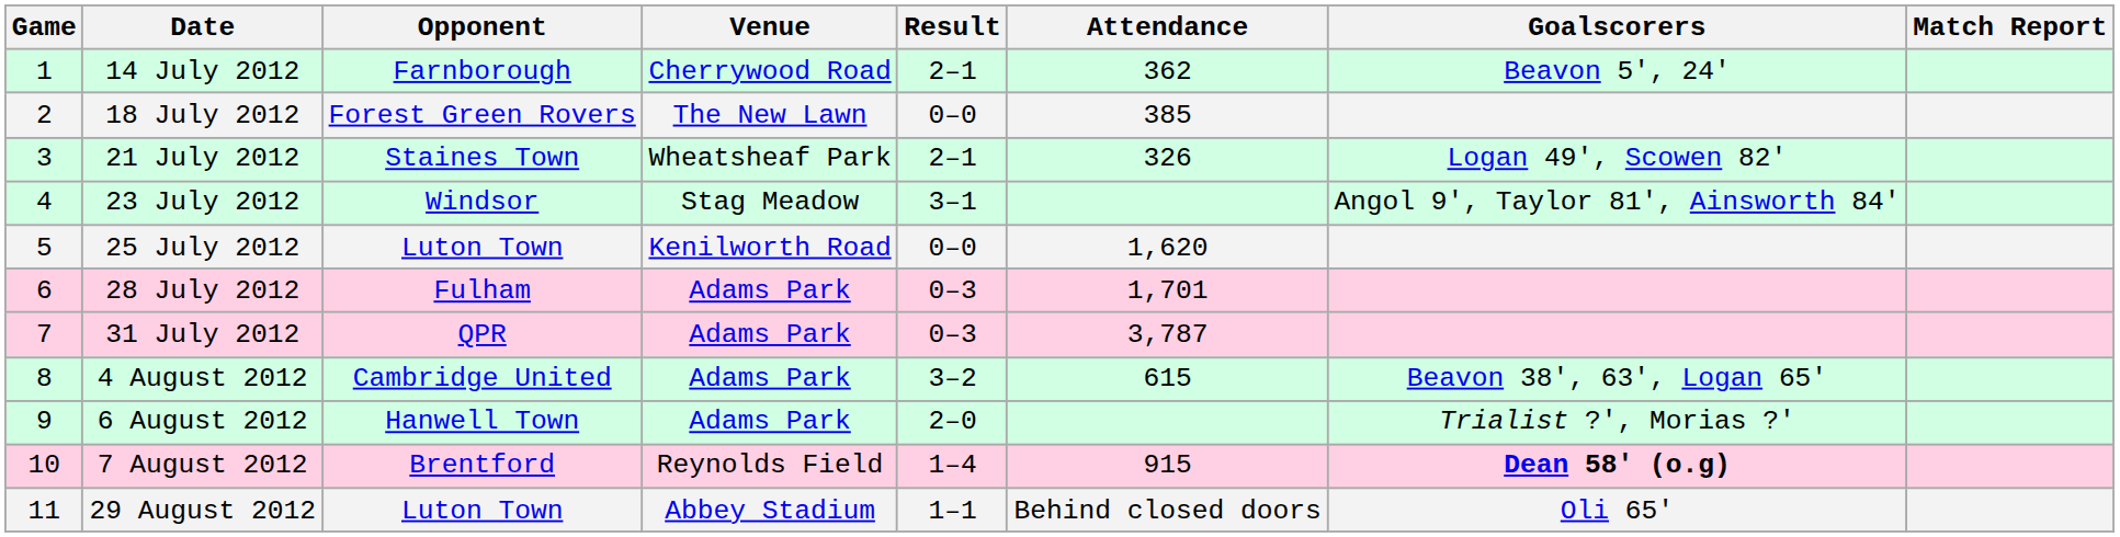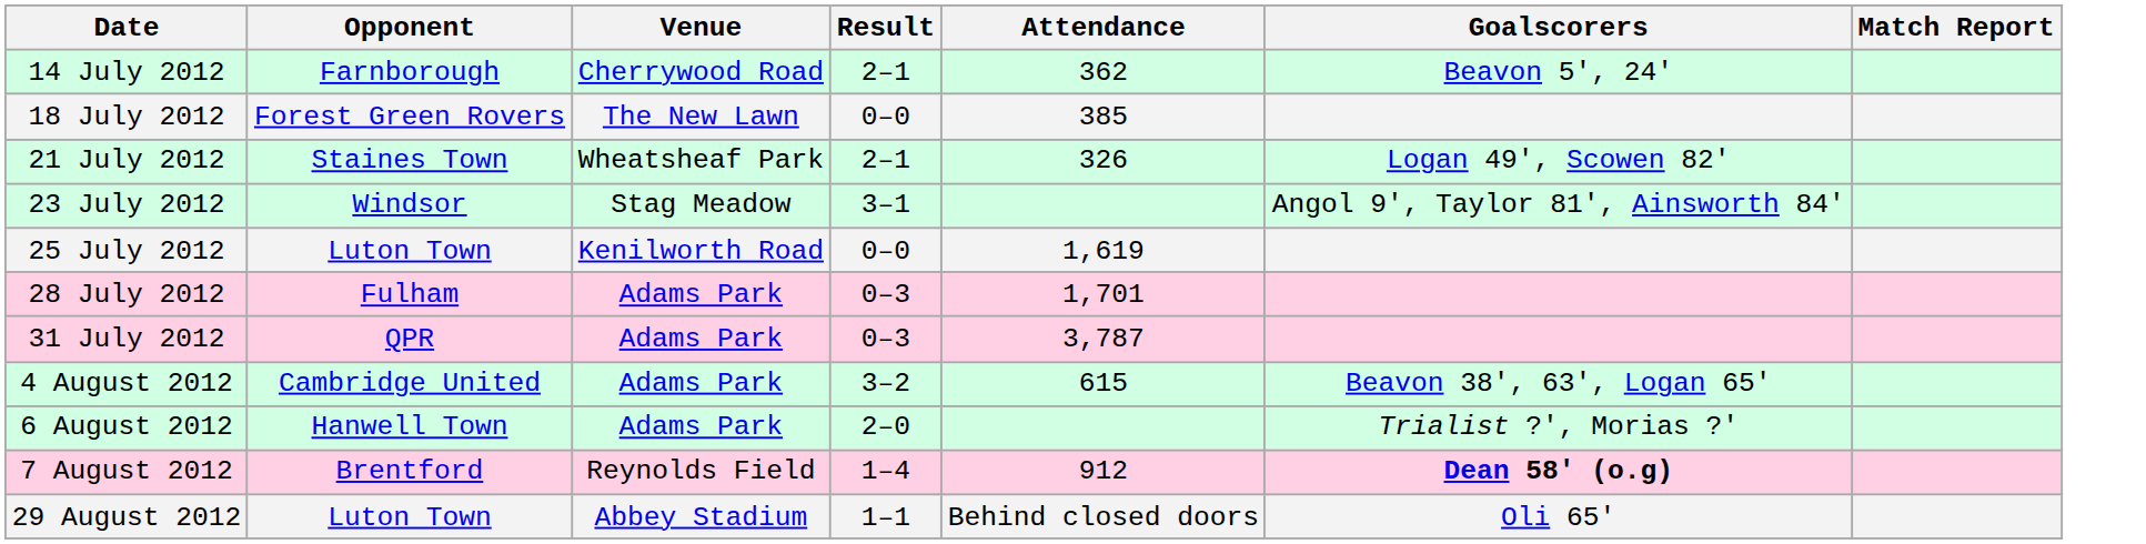 <table class="wikitable" style="text-align:center;">
 <tr>
-<th>Game</th>
 <th>Date</th>
 <th>Opponent</th>
 <th>Venue</th>
 <th>Result</th>
 <th>Attendance</th>
 <th>Goalscorers</th>
 <th>Match Report</th>
 </tr>
 <tr style="background:#d0ffe3;">
-<td>1</td>
 <td>14 July 2012</td>
 <td><a href='#'>Farnborough</a></td>
 <td><a href='#'>Cherrywood Road</a></td>
 <td>2–1</td>
 <td>362</td>
 <td><a href='#'>Beavon</a> 5', 24'</td>
 <td></td>
 </tr>
 <tr style="background:#f3f3f3;">
-<td>2</td>
 <td>18 July 2012</td>
 <td><a href='#'>Forest Green Rovers</a></td>
 <td><a href='#'>The New Lawn</a></td>
 <td>0–0</td>
 <td>385</td>
 <td></td>
 <td></td>
 </tr>
 <tr style="background:#d0ffe3;">
-<td>3</td>
 <td>21 July 2012</td>
 <td><a href='#'>Staines Town</a></td>
 <td>Wheatsheaf Park</td>
 <td>2–1</td>
 <td>326</td>
 <td><a href='#'>Logan</a> 49', <a href='#'>Scowen</a> 82'</td>
 <td></td>
 </tr>
 <tr style="background:#d0ffe3;">
-<td>4</td>
 <td>23 July 2012</td>
 <td><a href='#'>Windsor</a></td>
 <td>Stag Meadow</td>
 <td>3–1</td>
 <td></td>
 <td>Angol 9', Taylor 81', <a href='#'>Ainsworth</a> 84'</td>
 <td></td>
 </tr>
 <tr style="background:#f3f3f3;">
-<td>5</td>
 <td>25 July 2012</td>
 <td><a href='#'>Luton Town</a></td>
 <td><a href='#'>Kenilworth Road</a></td>
 <td>0–0</td>
-<td>1,620</td>
+<td>1,619</td>
 <td></td>
 <td></td>
 </tr>
 <tr style="background:#ffd0e3;">
-<td>6</td>
 <td>28 July 2012</td>
 <td><a href='#'>Fulham</a></td>
 <td><a href='#'>Adams Park</a></td>
 <td>0–3</td>
 <td>1,701</td>
 <td></td>
 <td></td>
 </tr>
 <tr style="background:#ffd0e3;">
-<td>7</td>
 <td>31 July 2012</td>
 <td><a href='#'>QPR</a></td>
 <td><a href='#'>Adams Park</a></td>
 <td>0–3</td>
 <td>3,787</td>
 <td></td>
 <td></td>
 </tr>
 <tr style="background:#d0ffe3;">
-<td>8</td>
 <td>4 August 2012</td>
 <td><a href='#'>Cambridge United</a></td>
 <td><a href='#'>Adams Park</a></td>
 <td>3–2</td>
 <td>615</td>
 <td><a href='#'>Beavon</a> 38', 63', <a href='#'>Logan</a> 65'</td>
 <td></td>
 </tr>
 <tr style="background:#d0ffe3;">
-<td>9</td>
 <td>6 August 2012</td>
 <td><a href='#'>Hanwell Town</a></td>
 <td><a href='#'>Adams Park</a></td>
 <td>2–0</td>
 <td></td>
 <td><em>Trialist</em> ?', Morias ?'</td>
 <td></td>
 </tr>
 <tr style="background:#ffd0e3;">
-<td>10</td>
 <td>7 August 2012</td>
 <td><a href='#'>Brentford</a></td>
 <td>Reynolds Field</td>
 <td>1–4</td>
-<td>915</td>
+<td>912</td>
 <td><strong><a href='#'>Dean</a> 58' (o.g)</strong></td>
 <td></td>
 </tr>
 <tr style="background:#f3f3f3;">
-<td>11</td>
 <td>29 August 2012</td>
 <td><a href='#'>Luton Town</a></td>
 <td><a href='#'>Abbey Stadium</a></td>
 <td>1–1</td>
 <td>Behind closed doors</td>
 <td><a href='#'>Oli</a> 65'</td>
 <td></td>
 </tr>
 </table>
